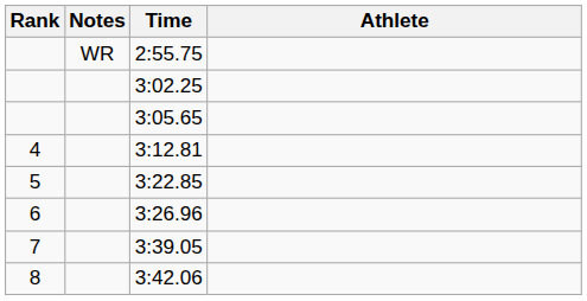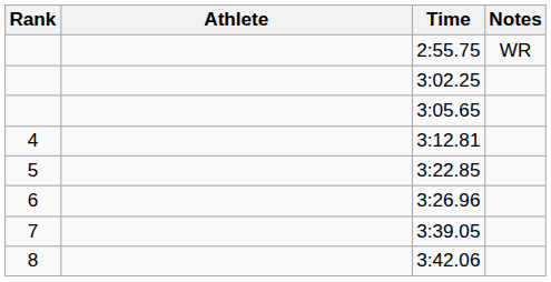 <table class="wikitable" style="text-align:center">
 <tr>
 <th>Rank</th>
+<th Style="width:18em">Athlete</th>
+<th>Time</th>
 <th>Notes</th>
-<th>Time</th>
-<th Style="width:18em">Athlete</th>
 </tr>
 <tr>
 <td></td>
+<td style="text-align:left"></td>
+<td>2:55.75</td>
 <td>WR</td>
-<td>2:55.75</td>
-<td style="text-align:left"></td>
 </tr>
 <tr>
 <td></td>
+<td style="text-align:left"></td>
+<td>3:02.25</td>
 <td></td>
-<td>3:02.25</td>
-<td style="text-align:left"></td>
 </tr>
 <tr>
 <td></td>
+<td style="text-align:left"></td>
+<td>3:05.65</td>
 <td></td>
-<td>3:05.65</td>
-<td style="text-align:left"></td>
 </tr>
 <tr>
 <td>4</td>
+<td style="text-align:left"></td>
+<td>3:12.81</td>
 <td></td>
-<td>3:12.81</td>
-<td style="text-align:left"></td>
 </tr>
 <tr>
 <td>5</td>
+<td style="text-align:left"></td>
+<td>3:22.85</td>
 <td></td>
-<td>3:22.85</td>
-<td style="text-align:left"></td>
 </tr>
 <tr>
 <td>6</td>
+<td style="text-align:left"></td>
+<td>3:26.96</td>
 <td></td>
-<td>3:26.96</td>
-<td style="text-align:left"></td>
 </tr>
 <tr>
 <td>7</td>
+<td style="text-align:left"></td>
+<td>3:39.05</td>
 <td></td>
-<td>3:39.05</td>
-<td style="text-align:left"></td>
 </tr>
 <tr>
 <td>8</td>
+<td style="text-align:left"></td>
+<td>3:42.06</td>
 <td></td>
-<td>3:42.06</td>
-<td style="text-align:left"></td>
 </tr>
 </table>
